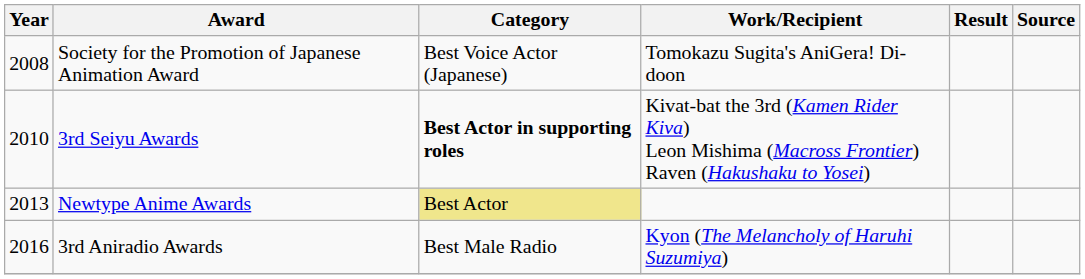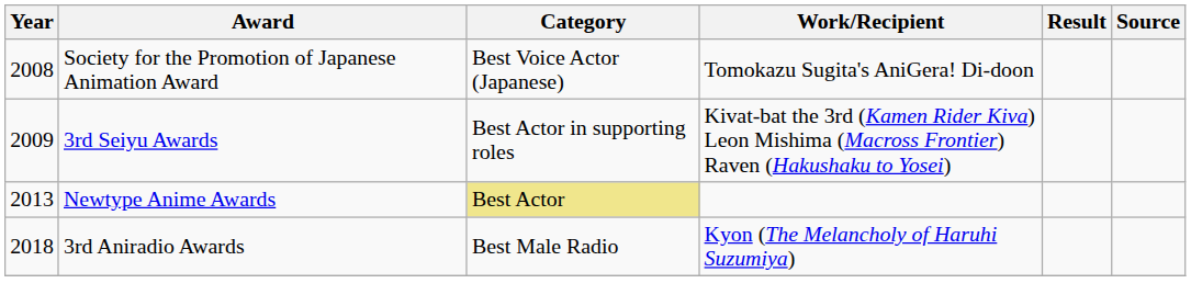 <table class="wikitable sortable plainrowheaders">
 <tr>
 <th>Year</th>
 <th>Award</th>
 <th>Category</th>
 <th>Work/Recipient</th>
 <th>Result</th>
 <th class="unsortable">Source</th>
 </tr>
 <tr>
 <td>2008</td>
 <td>Society for the Promotion of Japanese Animation Award</td>
 <td>Best Voice Actor (Japanese)</td>
 <td>Tomokazu Sugita's AniGera! Di-doon</td>
 <td></td>
 <td></td>
 </tr>
 <tr>
-<td>2010</td>
+<td>2009</td>
 <td><a href='#'>3rd Seiyu Awards</a></td>
-<td><strong>Best Actor in supporting roles</strong></td>
+<td>Best Actor in supporting roles</td>
 <td>Kivat-bat the 3rd (<em><a href='#'>Kamen Rider Kiva</a></em>)<br> Leon Mishima (<em><a href='#'>Macross Frontier</a></em>)<br>Raven (<em><a href='#'>Hakushaku to Yosei</a></em>)<br></td>
 <td></td>
 <td></td>
 </tr>
 <tr>
 <td>2013</td>
 <td><a href='#'>Newtype Anime Awards</a></td>
 <td style="background: khaki;">Best Actor</td>
 <td></td>
 <td></td>
 <td></td>
 </tr>
 <tr>
-<td>2016</td>
+<td>2018</td>
 <td>3rd Aniradio Awards</td>
 <td>Best Male Radio</td>
 <td><a href='#'>Kyon</a> (<em><a href='#'>The Melancholy of Haruhi Suzumiya</a></em>)</td>
 <td></td>
 <td></td>
 </tr>
 <tr>
 </tr>
 </table>
